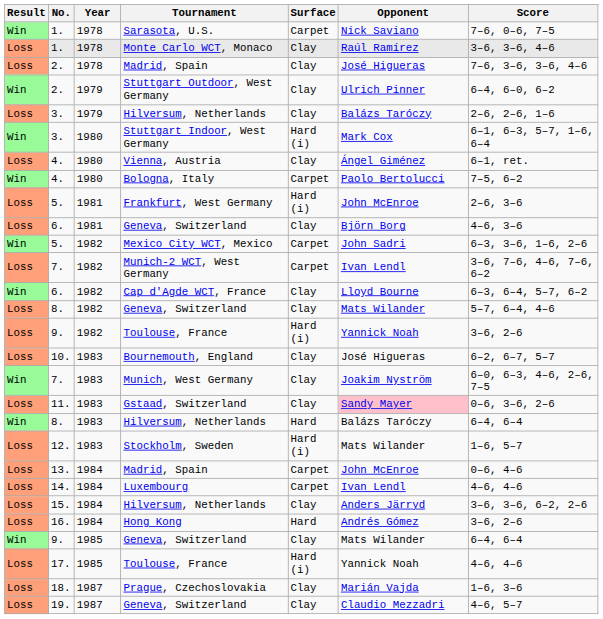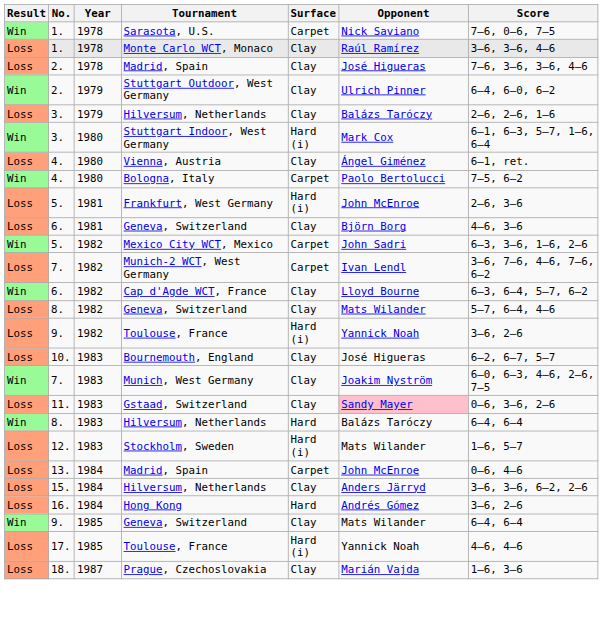 <table class="sortable wikitable">
 <tr>
 <th style="width:40px">Result</th>
 <th style="width:25px">No.</th>
 <th style="width:50px">Year</th>
 <th style="width:195px">Tournament</th>
 <th style="width:50px">Surface</th>
 <th style="width:150px">Opponent</th>
 <th style="width:150px" class="unsortable">Score</th>
 </tr>
 <tr>
 <td style="background:#98fb98;">Win</td>
 <td>1.</td>
 <td>1978</td>
 <td><a href='#'>Sarasota</a>, U.S.</td>
 <td>Carpet</td>
 <td> <a href='#'>Nick Saviano</a></td>
 <td>7–6, 0–6, 7–5</td>
 </tr>
 <tr bgcolor=#E9E9E9>
 <td style="background:#ffa07a;">Loss</td>
 <td>1.</td>
 <td>1978</td>
 <td><a href='#'>Monte Carlo WCT</a>, Monaco</td>
 <td>Clay</td>
 <td> <a href='#'>Raúl Ramírez</a></td>
 <td>3–6, 3–6, 4–6</td>
 </tr>
 <tr>
 <td style="background:#ffa07a;">Loss</td>
 <td>2.</td>
 <td>1978</td>
 <td><a href='#'>Madrid</a>, Spain</td>
 <td>Clay</td>
 <td> <a href='#'>José Higueras</a></td>
 <td>7–6, 3–6, 3–6, 4–6</td>
 </tr>
 <tr>
 <td style="background:#98fb98;">Win</td>
 <td>2.</td>
 <td>1979</td>
 <td><a href='#'>Stuttgart Outdoor</a>, West Germany</td>
 <td>Clay</td>
 <td> <a href='#'>Ulrich Pinner</a></td>
 <td>6–4, 6–0, 6–2</td>
 </tr>
 <tr>
 <td style="background:#ffa07a;">Loss</td>
 <td>3.</td>
 <td>1979</td>
 <td><a href='#'>Hilversum</a>, Netherlands</td>
 <td>Clay</td>
 <td> <a href='#'>Balázs Taróczy</a></td>
 <td>2–6, 2–6, 1–6</td>
 </tr>
 <tr>
 <td style="background:#98fb98;">Win</td>
 <td>3.</td>
 <td>1980</td>
 <td><a href='#'>Stuttgart Indoor</a>, West Germany</td>
 <td>Hard (i)</td>
 <td> <a href='#'>Mark Cox</a></td>
 <td>6–1, 6–3, 5–7, 1–6, 6–4</td>
 </tr>
 <tr>
 <td style="background:#ffa07a;">Loss</td>
 <td>4.</td>
 <td>1980</td>
 <td><a href='#'>Vienna</a>, Austria</td>
 <td>Clay</td>
 <td> <a href='#'>Ángel Giménez</a></td>
 <td>6–1, ret.</td>
 </tr>
 <tr>
 <td style="background:#98fb98;">Win</td>
 <td>4.</td>
 <td>1980</td>
 <td><a href='#'>Bologna</a>, Italy</td>
 <td>Carpet</td>
 <td> <a href='#'>Paolo Bertolucci</a></td>
 <td>7–5, 6–2</td>
 </tr>
 <tr>
 <td style="background:#ffa07a;">Loss</td>
 <td>5.</td>
 <td>1981</td>
 <td><a href='#'>Frankfurt</a>, West Germany</td>
 <td>Hard (i)</td>
 <td> <a href='#'>John McEnroe</a></td>
 <td>2–6, 3–6</td>
 </tr>
 <tr>
 <td style="background:#ffa07a;">Loss</td>
 <td>6.</td>
 <td>1981</td>
 <td><a href='#'>Geneva</a>, Switzerland</td>
 <td>Clay</td>
 <td> <a href='#'>Björn Borg</a></td>
 <td>4–6, 3–6</td>
 </tr>
 <tr>
 <td style="background:#98fb98;">Win</td>
 <td>5.</td>
 <td>1982</td>
 <td><a href='#'>Mexico City WCT</a>, Mexico</td>
 <td>Carpet</td>
 <td> <a href='#'>John Sadri</a></td>
 <td>6–3, 3–6, 1–6, 2–6</td>
 </tr>
 <tr>
 <td style="background:#ffa07a;">Loss</td>
 <td>7.</td>
 <td>1982</td>
 <td><a href='#'>Munich-2 WCT</a>, West Germany</td>
 <td>Carpet</td>
 <td> <a href='#'>Ivan Lendl</a></td>
 <td>3–6, 7–6, 4–6, 7–6, 6–2</td>
 </tr>
 <tr>
 <td style="background:#98fb98;">Win</td>
 <td>6.</td>
 <td>1982</td>
 <td><a href='#'>Cap d'Agde WCT</a>, France</td>
 <td>Clay</td>
 <td> <a href='#'>Lloyd Bourne</a></td>
 <td>6–3, 6–4, 5–7, 6–2</td>
 </tr>
 <tr>
 <td style="background:#ffa07a;">Loss</td>
 <td>8.</td>
 <td>1982</td>
 <td><a href='#'>Geneva</a>, Switzerland</td>
 <td>Clay</td>
 <td> <a href='#'>Mats Wilander</a></td>
 <td>5–7, 6–4, 4–6</td>
 </tr>
 <tr>
 <td style="background:#ffa07a;">Loss</td>
 <td>9.</td>
 <td>1982</td>
 <td><a href='#'>Toulouse</a>, France</td>
 <td>Hard (i)</td>
 <td> <a href='#'>Yannick Noah</a></td>
 <td>3–6, 2–6</td>
 </tr>
 <tr>
 <td style="background:#ffa07a;">Loss</td>
 <td>10.</td>
 <td>1983</td>
 <td><a href='#'>Bournemouth</a>, England</td>
 <td>Clay</td>
 <td> José Higueras</td>
 <td>6–2, 6–7, 5–7</td>
 </tr>
 <tr>
 <td style="background:#98fb98;">Win</td>
 <td>7.</td>
 <td>1983</td>
 <td><a href='#'>Munich</a>, West Germany</td>
 <td>Clay</td>
 <td> <a href='#'>Joakim Nyström</a></td>
 <td>6–0, 6–3, 4–6, 2–6, 7–5</td>
 </tr>
 <tr>
 <td style="background:#ffa07a;">Loss</td>
 <td>11.</td>
 <td>1983</td>
 <td><a href='#'>Gstaad</a>, Switzerland</td>
 <td>Clay</td>
 <td style="background: pink;"> <a href='#'>Sandy Mayer</a></td>
 <td>0–6, 3–6, 2–6</td>
 </tr>
 <tr>
 <td style="background:#98fb98;">Win</td>
 <td>8.</td>
 <td>1983</td>
 <td><a href='#'>Hilversum</a>, Netherlands</td>
 <td>Hard</td>
 <td> Balázs Taróczy</td>
 <td>6–4, 6–4</td>
 </tr>
 <tr>
 <td style="background:#ffa07a;">Loss</td>
 <td>12.</td>
 <td>1983</td>
 <td><a href='#'>Stockholm</a>, Sweden</td>
 <td>Hard (i)</td>
 <td> Mats Wilander</td>
 <td>1–6, 5–7</td>
 </tr>
 <tr>
 <td style="background:#ffa07a;">Loss</td>
 <td>13.</td>
 <td>1984</td>
 <td><a href='#'>Madrid</a>, Spain</td>
 <td>Carpet</td>
 <td> <a href='#'>John McEnroe</a></td>
 <td>0–6, 4–6</td>
 </tr>
 <tr>
 <td style="background:#ffa07a;">Loss</td>
-<td>14.</td>
-<td>1984</td>
-<td><a href='#'>Luxembourg</a></td>
-<td>Carpet</td>
-<td> <a href='#'>Ivan Lendl</a></td>
-<td>4–6, 4–6</td>
-</tr>
-<tr>
-<td style="background:#ffa07a;">Loss</td>
 <td>15.</td>
 <td>1984</td>
 <td><a href='#'>Hilversum</a>, Netherlands</td>
 <td>Clay</td>
 <td> <a href='#'>Anders Järryd</a></td>
 <td>3–6, 3–6, 6–2, 2–6</td>
 </tr>
 <tr>
 <td style="background:#ffa07a;">Loss</td>
 <td>16.</td>
 <td>1984</td>
 <td><a href='#'>Hong Kong</a></td>
 <td>Hard</td>
 <td> <a href='#'>Andrés Gómez</a></td>
 <td>3–6, 2–6</td>
 </tr>
 <tr>
 <td style="background:#98fb98;">Win</td>
 <td>9.</td>
 <td>1985</td>
 <td><a href='#'>Geneva</a>, Switzerland</td>
 <td>Clay</td>
 <td> Mats Wilander</td>
 <td>6–4, 6–4</td>
 </tr>
 <tr>
 <td style="background:#ffa07a;">Loss</td>
 <td>17.</td>
 <td>1985</td>
 <td><a href='#'>Toulouse</a>, France</td>
 <td>Hard (i)</td>
 <td> Yannick Noah</td>
 <td>4–6, 4–6</td>
 </tr>
 <tr>
 <td style="background:#ffa07a;">Loss</td>
 <td>18.</td>
 <td>1987</td>
 <td><a href='#'>Prague</a>, Czechoslovakia</td>
 <td>Clay</td>
 <td> <a href='#'>Marián Vajda</a></td>
 <td>1–6, 3–6</td>
 </tr>
-<tr>
-<td style="background:#ffa07a;">Loss</td>
-<td>19.</td>
-<td>1987</td>
-<td><a href='#'>Geneva</a>, Switzerland</td>
-<td>Clay</td>
-<td> <a href='#'>Claudio Mezzadri</a></td>
-<td>4–6, 5–7</td>
-</tr>
 </table>
